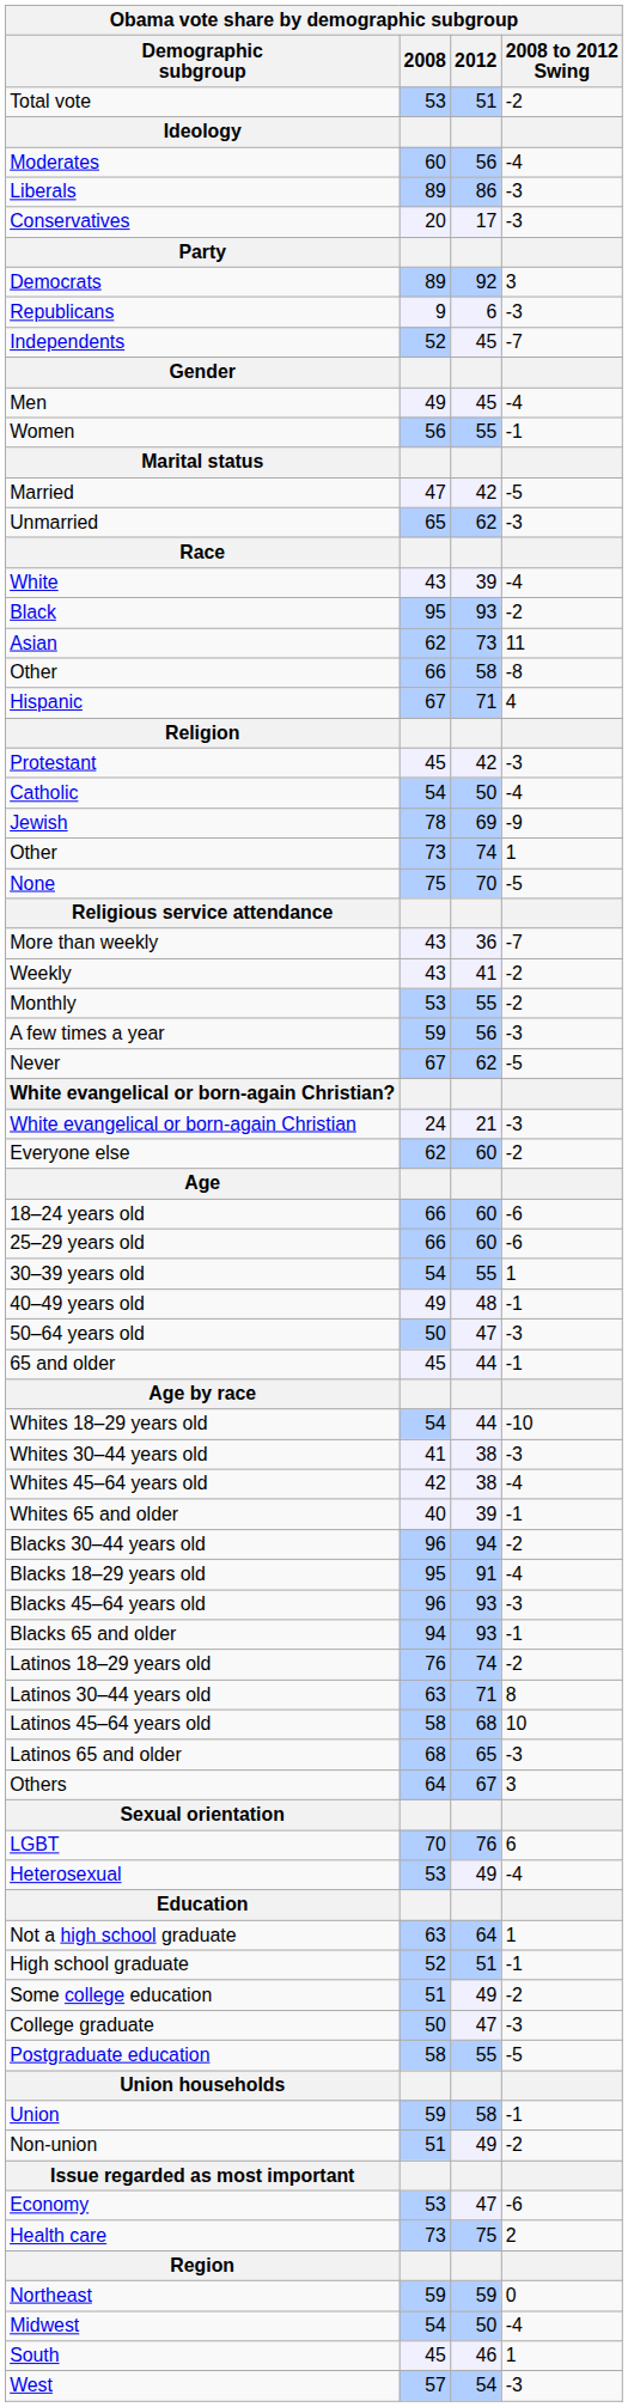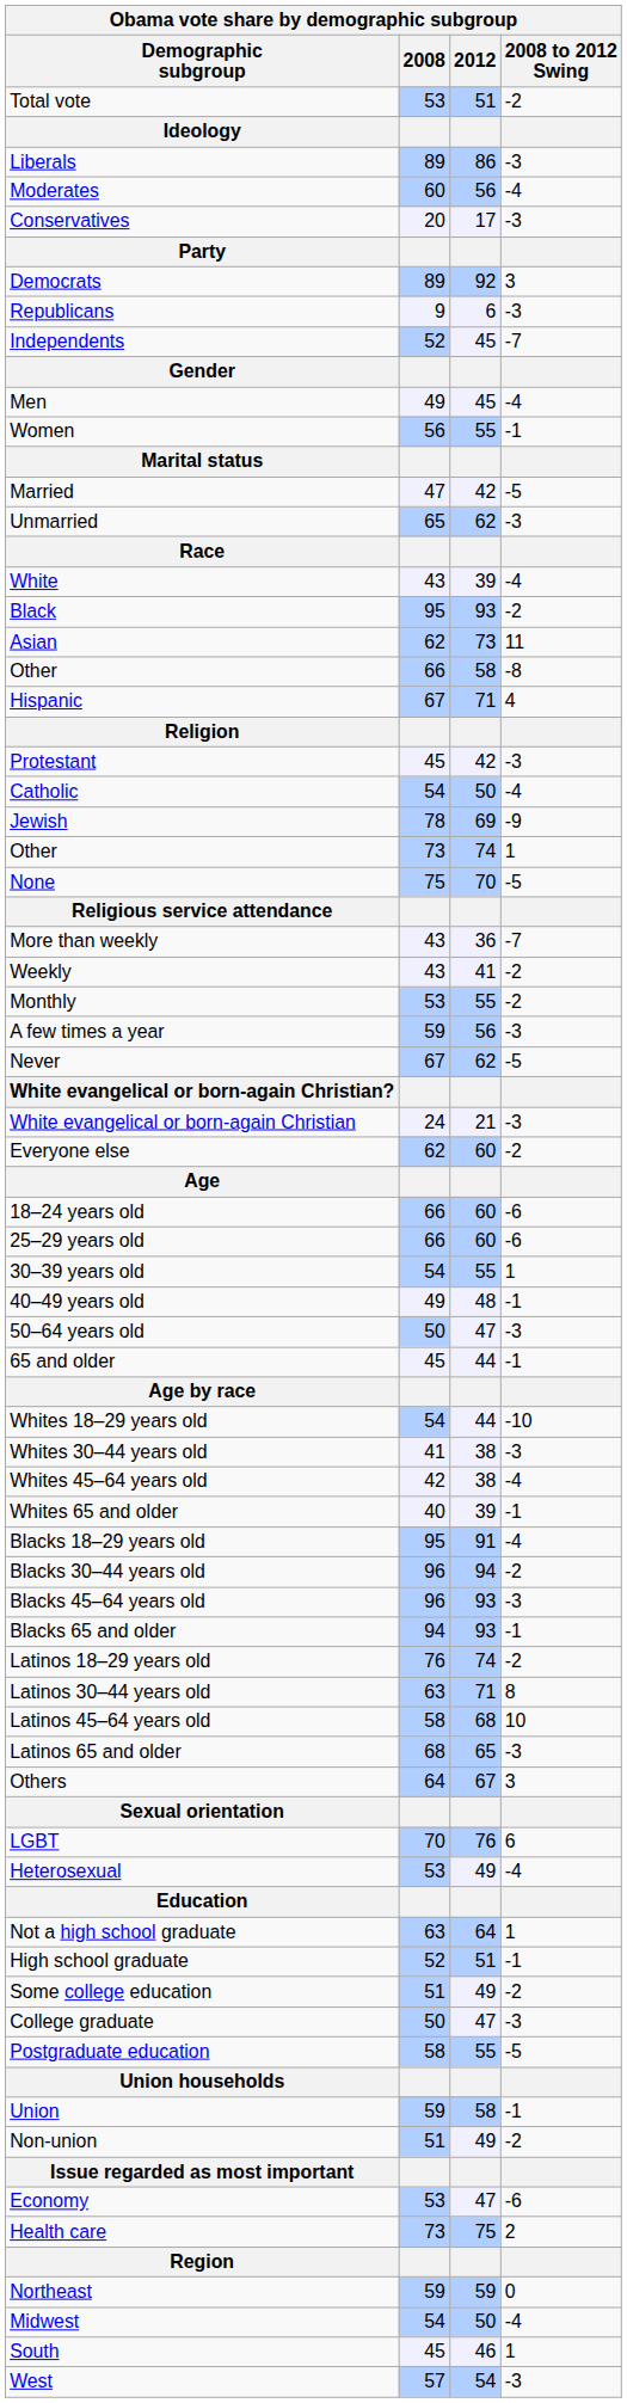 <table class="wikitable sortable">
 <tr>
 <th colspan="4">Obama vote share by demographic subgroup</th>
 </tr>
 <tr>
 <th>Demographic<br>subgroup</th>
 <th>2008</th>
 <th>2012</th>
 <th>2008 to 2012<br>Swing</th>
 </tr>
 <tr>
 <td>Total vote</td>
 <td style="text-align:right; background:#b0ceff;">53</td>
 <td style="text-align:right; background:#b0ceff;">51</td>
 <td>-2</td>
 </tr>
 <tr>
 <th>Ideology</th>
 <th></th>
 <th></th>
 <th></th>
 </tr>
 <tr>
+<td><a href='#'>Liberals</a></td>
+<td style="text-align:right; background:#b0ceff;">89</td>
+<td style="text-align:right; background:#b0ceff;">86</td>
+<td>-3</td>
+</tr>
+<tr>
 <td><a href='#'>Moderates</a></td>
 <td style="text-align:right; background:#b0ceff;">60</td>
 <td style="text-align:right; background:#b0ceff;">56</td>
 <td>-4</td>
-</tr>
-<tr>
-<td><a href='#'>Liberals</a></td>
-<td style="text-align:right; background:#b0ceff;">89</td>
-<td style="text-align:right; background:#b0ceff;">86</td>
-<td>-3</td>
 </tr>
 <tr>
 <td><a href='#'>Conservatives</a></td>
 <td style="text-align:right; background:#f0f0ff;">20</td>
 <td style="text-align:right; background:#f0f0ff;">17</td>
 <td>-3</td>
 </tr>
 <tr>
 <th>Party</th>
 <th></th>
 <th></th>
 <th></th>
 </tr>
 <tr>
 <td><a href='#'>Democrats</a></td>
 <td style="text-align:right; background:#b0ceff;">89</td>
 <td style="text-align:right; background:#b0ceff;">92</td>
 <td>3</td>
 </tr>
 <tr>
 <td><a href='#'>Republicans</a></td>
 <td style="text-align:right; background:#f0f0ff;">9</td>
 <td style="text-align:right; background:#f0f0ff;">6</td>
 <td>-3</td>
 </tr>
 <tr>
 <td><a href='#'>Independents</a></td>
 <td style="text-align:right; background:#b0ceff;">52</td>
 <td style="text-align:right; background:#f0f0ff;">45</td>
 <td>-7</td>
 </tr>
 <tr>
 <th>Gender</th>
 <th></th>
 <th></th>
 <th></th>
 </tr>
 <tr>
 <td>Men</td>
 <td style="text-align:right; background:#f0f0ff;">49</td>
 <td style="text-align:right; background:#f0f0ff;">45</td>
 <td>-4</td>
 </tr>
 <tr>
 <td>Women</td>
 <td style="text-align:right; background:#b0ceff;">56</td>
 <td style="text-align:right; background:#b0ceff;">55</td>
 <td>-1</td>
 </tr>
 <tr>
 <th>Marital status</th>
 <th></th>
 <th></th>
 <th></th>
 </tr>
 <tr>
 <td>Married</td>
 <td style="text-align:right; background:#f0f0ff;">47</td>
 <td style="text-align:right; background:#f0f0ff;">42</td>
 <td>-5</td>
 </tr>
 <tr>
 <td>Unmarried</td>
 <td style="text-align:right; background:#b0ceff;">65</td>
 <td style="text-align:right; background:#b0ceff;">62</td>
 <td>-3</td>
 </tr>
 <tr>
 <th>Race</th>
 <th></th>
 <th></th>
 <th></th>
 </tr>
 <tr>
 <td><a href='#'>White</a></td>
 <td style="text-align:right; background:#f0f0ff;">43</td>
 <td style="text-align:right; background:#f0f0ff;">39</td>
 <td>-4</td>
 </tr>
 <tr>
 <td><a href='#'>Black</a></td>
 <td style="text-align:right; background:#b0ceff;">95</td>
 <td style="text-align:right; background:#b0ceff;">93</td>
 <td>-2</td>
 </tr>
 <tr>
 <td><a href='#'>Asian</a></td>
 <td style="text-align:right; background:#b0ceff;">62</td>
 <td style="text-align:right; background:#b0ceff;">73</td>
 <td>11</td>
 </tr>
 <tr>
 <td>Other</td>
 <td style="text-align:right; background:#b0ceff;">66</td>
 <td style="text-align:right; background:#b0ceff;">58</td>
 <td>-8</td>
 </tr>
 <tr>
 <td><a href='#'>Hispanic</a></td>
 <td style="text-align:right; background:#b0ceff;">67</td>
 <td style="text-align:right; background:#b0ceff;">71</td>
 <td>4</td>
 </tr>
 <tr>
 <th>Religion</th>
 <th></th>
 <th></th>
 <th></th>
 </tr>
 <tr>
 <td><a href='#'>Protestant</a></td>
 <td style="text-align:right; background:#f0f0ff;">45</td>
 <td style="text-align:right; background:#f0f0ff;">42</td>
 <td>-3</td>
 </tr>
 <tr>
 <td><a href='#'>Catholic</a></td>
 <td style="text-align:right; background:#b0ceff;">54</td>
 <td style="text-align:right; background:#b0ceff;">50</td>
 <td>-4</td>
 </tr>
 <tr>
 <td><a href='#'>Jewish</a></td>
 <td style="text-align:right; background:#b0ceff;">78</td>
 <td style="text-align:right; background:#b0ceff;">69</td>
 <td>-9</td>
 </tr>
 <tr>
 <td>Other</td>
 <td style="text-align:right; background:#b0ceff;">73</td>
 <td style="text-align:right; background:#b0ceff;">74</td>
 <td>1</td>
 </tr>
 <tr>
 <td><a href='#'>None</a></td>
 <td style="text-align:right; background:#b0ceff;">75</td>
 <td style="text-align:right; background:#b0ceff;">70</td>
 <td>-5</td>
 </tr>
 <tr>
 <th>Religious service attendance</th>
 <th></th>
 <th></th>
 <th></th>
 </tr>
 <tr>
 <td>More than weekly</td>
 <td style="text-align:right; background:#f0f0ff;">43</td>
 <td style="text-align:right; background:#f0f0ff;">36</td>
 <td>-7</td>
 </tr>
 <tr>
 <td>Weekly</td>
 <td style="text-align:right; background:#f0f0ff;">43</td>
 <td style="text-align:right; background:#f0f0ff;">41</td>
 <td>-2</td>
 </tr>
 <tr>
 <td>Monthly</td>
 <td style="text-align:right; background:#b0ceff;">53</td>
 <td style="text-align:right; background:#b0ceff;">55</td>
 <td>-2</td>
 </tr>
 <tr>
 <td>A few times a year</td>
 <td style="text-align:right; background:#b0ceff;">59</td>
 <td style="text-align:right; background:#b0ceff;">56</td>
 <td>-3</td>
 </tr>
 <tr>
 <td>Never</td>
 <td style="text-align:right; background:#b0ceff;">67</td>
 <td style="text-align:right; background:#b0ceff;">62</td>
 <td>-5</td>
 </tr>
 <tr>
 <th>White evangelical or born-again Christian?</th>
 <th></th>
 <th></th>
 <th></th>
 </tr>
 <tr>
 <td><a href='#'>White evangelical or born-again Christian</a></td>
 <td style="text-align:right; background:#f0f0ff;">24</td>
 <td style="text-align:right; background:#f0f0ff;">21</td>
 <td>-3</td>
 </tr>
 <tr>
 <td>Everyone else</td>
 <td style="text-align:right; background:#b0ceff;">62</td>
 <td style="text-align:right; background:#b0ceff;">60</td>
 <td>-2</td>
 </tr>
 <tr>
 <th>Age</th>
 <th></th>
 <th></th>
 <th></th>
 </tr>
 <tr>
 <td>18–24 years old</td>
 <td style="text-align:right; background:#b0ceff;">66</td>
 <td style="text-align:right; background:#b0ceff;">60</td>
 <td>-6</td>
 </tr>
 <tr>
 <td>25–29 years old</td>
 <td style="text-align:right; background:#b0ceff;">66</td>
 <td style="text-align:right; background:#b0ceff;">60</td>
 <td>-6</td>
 </tr>
 <tr>
 <td>30–39 years old</td>
 <td style="text-align:right; background:#b0ceff;">54</td>
 <td style="text-align:right; background:#b0ceff;">55</td>
 <td>1</td>
 </tr>
 <tr>
 <td>40–49 years old</td>
 <td style="text-align:right; background:#f0f0ff;">49</td>
 <td style="text-align:right; background:#f0f0ff;">48</td>
 <td>-1</td>
 </tr>
 <tr>
 <td>50–64 years old</td>
 <td style="text-align:right; background:#b0ceff;">50</td>
 <td style="text-align:right; background:#f0f0ff;">47</td>
 <td>-3</td>
 </tr>
 <tr>
 <td>65 and older</td>
 <td style="text-align:right; background:#f0f0ff;">45</td>
 <td style="text-align:right; background:#f0f0ff;">44</td>
 <td>-1</td>
 </tr>
 <tr>
 <th>Age by race</th>
 <th></th>
 <th></th>
 <th></th>
 </tr>
 <tr>
 <td>Whites 18–29 years old</td>
 <td style="text-align:right; background:#b0ceff;">54</td>
 <td style="text-align:right; background:#f0f0ff;">44</td>
 <td>-10</td>
 </tr>
 <tr>
 <td>Whites 30–44 years old</td>
 <td style="text-align:right; background:#f0f0ff;">41</td>
 <td style="text-align:right; background:#f0f0ff;">38</td>
 <td>-3</td>
 </tr>
 <tr>
 <td>Whites 45–64 years old</td>
 <td style="text-align:right; background:#f0f0ff;">42</td>
 <td style="text-align:right; background:#f0f0ff;">38</td>
 <td>-4</td>
 </tr>
 <tr>
 <td>Whites 65 and older</td>
 <td style="text-align:right; background:#f0f0ff;">40</td>
 <td style="text-align:right; background:#f0f0ff;">39</td>
 <td>-1</td>
 </tr>
 <tr>
+<td>Blacks 18–29 years old</td>
+<td style="text-align:right; background:#b0ceff;">95</td>
+<td style="text-align:right; background:#b0ceff;">91</td>
+<td>-4</td>
+</tr>
+<tr>
 <td>Blacks 30–44 years old</td>
 <td style="text-align:right; background:#b0ceff;">96</td>
 <td style="text-align:right; background:#b0ceff;">94</td>
 <td>-2</td>
-</tr>
-<tr>
-<td>Blacks 18–29 years old</td>
-<td style="text-align:right; background:#b0ceff;">95</td>
-<td style="text-align:right; background:#b0ceff;">91</td>
-<td>-4</td>
 </tr>
 <tr>
 <td>Blacks 45–64 years old</td>
 <td style="text-align:right; background:#b0ceff;">96</td>
 <td style="text-align:right; background:#b0ceff;">93</td>
 <td>-3</td>
 </tr>
 <tr>
 <td>Blacks 65 and older</td>
 <td style="text-align:right; background:#b0ceff;">94</td>
 <td style="text-align:right; background:#b0ceff;">93</td>
 <td>-1</td>
 </tr>
 <tr>
 <td>Latinos 18–29 years old</td>
 <td style="text-align:right; background:#b0ceff;">76</td>
 <td style="text-align:right; background:#b0ceff;">74</td>
 <td>-2</td>
 </tr>
 <tr>
 <td>Latinos 30–44 years old</td>
 <td style="text-align:right; background:#b0ceff;">63</td>
 <td style="text-align:right; background:#b0ceff;">71</td>
 <td>8</td>
 </tr>
 <tr>
 <td>Latinos 45–64 years old</td>
 <td style="text-align:right; background:#b0ceff;">58</td>
 <td style="text-align:right; background:#b0ceff;">68</td>
 <td>10</td>
 </tr>
 <tr>
 <td>Latinos 65 and older</td>
 <td style="text-align:right; background:#b0ceff;">68</td>
 <td style="text-align:right; background:#b0ceff;">65</td>
 <td>-3</td>
 </tr>
 <tr>
 <td>Others</td>
 <td style="text-align:right; background:#b0ceff;">64</td>
 <td style="text-align:right; background:#b0ceff;">67</td>
 <td>3</td>
 </tr>
 <tr>
 <th>Sexual orientation</th>
 <th></th>
 <th></th>
 <th></th>
 </tr>
 <tr>
 <td><a href='#'>LGBT</a></td>
 <td style="text-align:right; background:#b0ceff;">70</td>
 <td style="text-align:right; background:#b0ceff;">76</td>
 <td>6</td>
 </tr>
 <tr>
 <td><a href='#'>Heterosexual</a></td>
 <td style="text-align:right; background:#b0ceff;">53</td>
 <td style="text-align:right; background:#f0f0ff;">49</td>
 <td>-4</td>
 </tr>
 <tr>
 <th>Education</th>
 <th></th>
 <th></th>
 <th></th>
 </tr>
 <tr>
 <td>Not a <a href='#'>high school</a> graduate</td>
 <td style="text-align:right; background:#b0ceff;">63</td>
 <td style="text-align:right; background:#b0ceff;">64</td>
 <td>1</td>
 </tr>
 <tr>
 <td>High school graduate</td>
 <td style="text-align:right; background:#b0ceff;">52</td>
 <td style="text-align:right; background:#b0ceff;">51</td>
 <td>-1</td>
 </tr>
 <tr>
 <td>Some <a href='#'>college</a> education</td>
 <td style="text-align:right; background:#b0ceff;">51</td>
 <td style="text-align:right; background:#f0f0ff;">49</td>
 <td>-2</td>
 </tr>
 <tr>
 <td>College graduate</td>
 <td style="text-align:right; background:#b0ceff;">50</td>
 <td style="text-align:right; background:#f0f0ff;">47</td>
 <td>-3</td>
 </tr>
 <tr>
 <td><a href='#'>Postgraduate education</a></td>
 <td style="text-align:right; background:#b0ceff;">58</td>
 <td style="text-align:right; background:#b0ceff;">55</td>
 <td>-5</td>
 </tr>
 <tr>
 <th>Union households</th>
 <th></th>
 <th></th>
 <th></th>
 </tr>
 <tr>
 <td><a href='#'>Union</a></td>
 <td style="text-align:right; background:#b0ceff;">59</td>
 <td style="text-align:right; background:#b0ceff;">58</td>
 <td>-1</td>
 </tr>
 <tr>
 <td>Non-union</td>
 <td style="text-align:right; background:#b0ceff;">51</td>
 <td style="text-align:right; background:#f0f0ff;">49</td>
 <td>-2</td>
 </tr>
 <tr>
 <th>Issue regarded as most important</th>
 <th></th>
 <th></th>
 <th></th>
 </tr>
 <tr>
 <td><a href='#'>Economy</a></td>
 <td style="text-align:right; background:#b0ceff;">53</td>
 <td style="text-align:right; background:#f0f0ff;">47</td>
 <td>-6</td>
 </tr>
 <tr>
 <td><a href='#'>Health care</a></td>
 <td style="text-align:right; background:#b0ceff;">73</td>
 <td style="text-align:right; background:#b0ceff;">75</td>
 <td>2</td>
 </tr>
 <tr>
 <th>Region</th>
 <th></th>
 <th></th>
 <th></th>
 </tr>
 <tr>
 <td><a href='#'>Northeast</a></td>
 <td style="text-align:right; background:#b0ceff;">59</td>
 <td style="text-align:right; background:#b0ceff;">59</td>
 <td>0</td>
 </tr>
 <tr>
 <td><a href='#'>Midwest</a></td>
 <td style="text-align:right; background:#b0ceff;">54</td>
 <td style="text-align:right; background:#b0ceff;">50</td>
 <td>-4</td>
 </tr>
 <tr>
 <td><a href='#'>South</a></td>
 <td style="text-align:right; background:#f0f0ff;">45</td>
 <td style="text-align:right; background:#f0f0ff;">46</td>
 <td>1</td>
 </tr>
 <tr>
 <td><a href='#'>West</a></td>
 <td style="text-align:right; background:#b0ceff;">57</td>
 <td style="text-align:right; background:#b0ceff;">54</td>
 <td>-3</td>
 </tr>
 </table>
